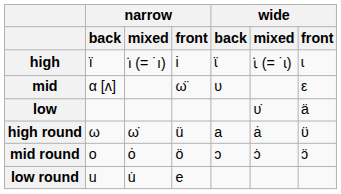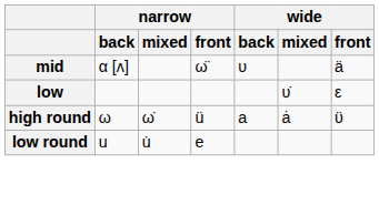 <table class="wikitable Unicode">
 <tr>
 <th></th>
 <th colspan=3>narrow</th>
 <th colspan=3>wide</th>
 </tr>
 <tr>
 <th></th>
 <th>back</th>
 <th>mixed</th>
 <th>front</th>
 <th>back</th>
 <th>mixed</th>
 <th>front</th>
 </tr>
 <tr>
-<th>high</th>
-<td>ï</td>
-<td>ı&#x1DF8; (= ˙ı)</td>
-<td>i</td>
-<td>ɩ̈</td>
-<td>ɩ&#x1DF8; (= ˙ɩ)</td>
-<td>ɩ</td>
-</tr>
-<tr>
 <th>mid</th>
 <td>α [ʌ]</td>
 <td></td>
 <td>ω̈</td>
 <td>υ</td>
 <td></td>
-<td>ε</td>
+<td>ä</td>
 </tr>
 <tr>
 <th>low</th>
 <td></td>
 <td></td>
 <td></td>
 <td></td>
 <td>υ̇</td>
-<td>ä</td>
+<td>ε</td>
 </tr>
 <tr>
 <th>high round</th>
 <td>ω</td>
 <td>ω̇</td>
 <td>ü</td>
 <td>a</td>
 <td>ȧ</td>
 <td>ϋ</td>
 </tr>
 <tr>
-<th>mid round</th>
-<td>o</td>
-<td>ȯ</td>
-<td>ö</td>
-<td>ɔ</td>
-<td>ɔ̇</td>
-<td>ɔ̈</td>
-</tr>
-<tr>
 <th>low round</th>
 <td>u</td>
 <td>u̇</td>
 <td>e</td>
 <td></td>
 <td></td>
 <td></td>
 </tr>
 </table>
